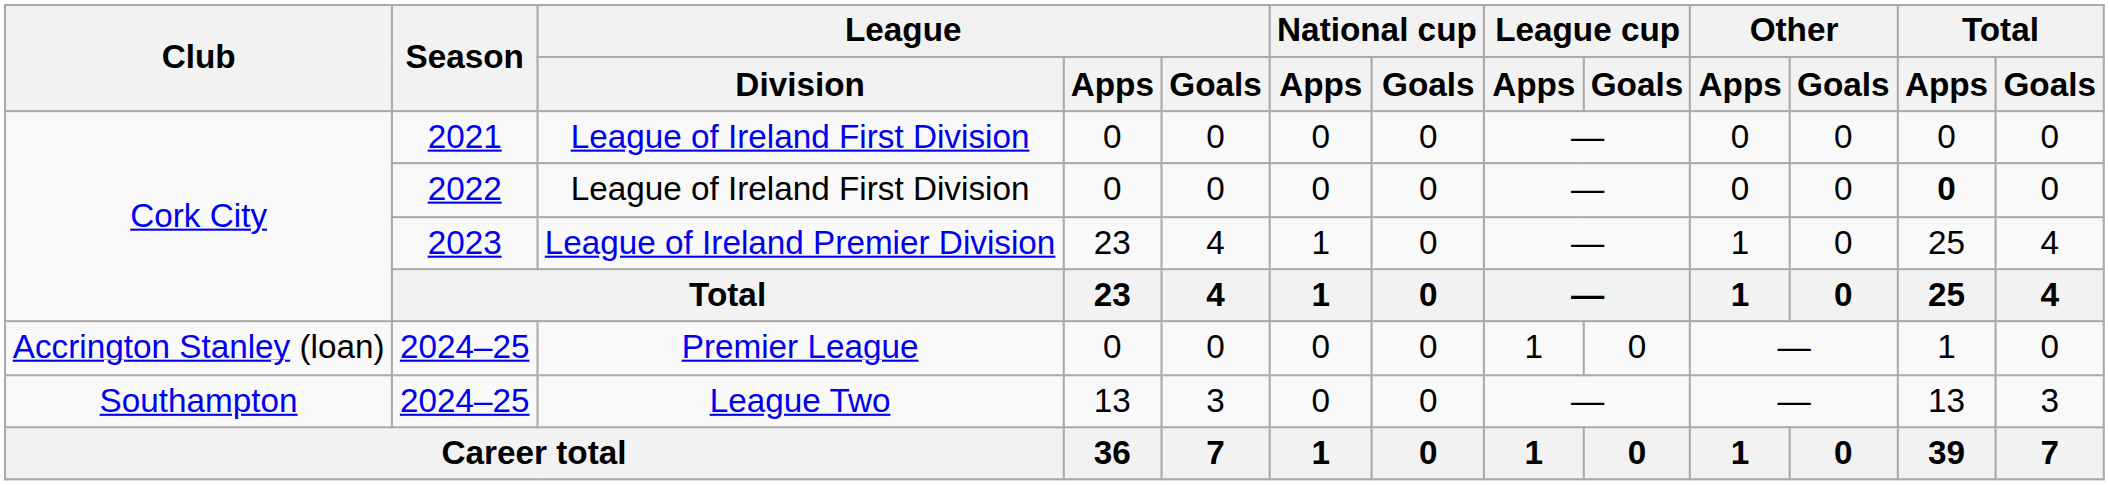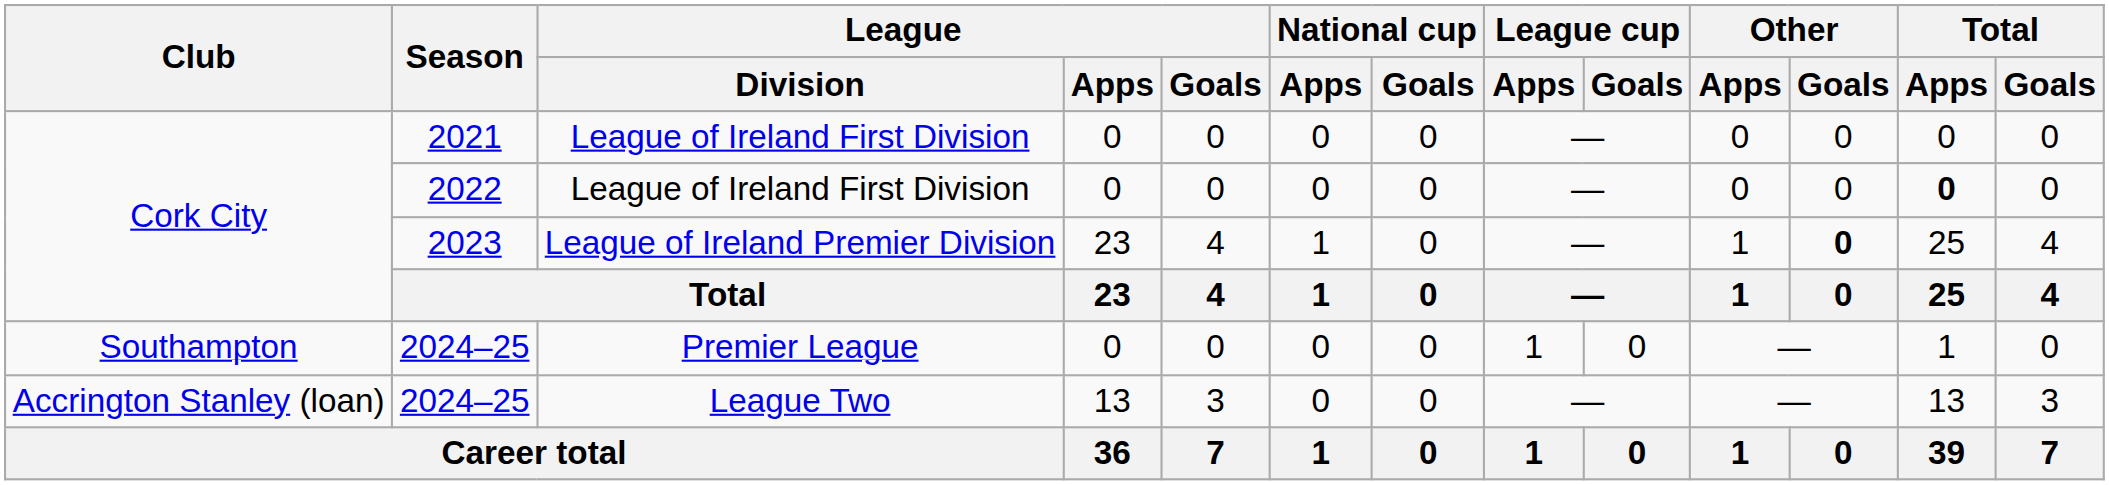 <table class=wikitable style=text-align:center>
 <tr>
 <th rowspan=2>Club</th>
 <th rowspan=2>Season</th>
 <th colspan=3>League</th>
 <th colspan=2>National cup</th>
 <th colspan=2>League cup</th>
 <th colspan=2>Other</th>
 <th colspan=2>Total</th>
 </tr>
 <tr>
 <th>Division</th>
 <th>Apps</th>
 <th>Goals</th>
 <th>Apps</th>
 <th>Goals</th>
 <th>Apps</th>
 <th>Goals</th>
 <th>Apps</th>
 <th>Goals</th>
 <th>Apps</th>
 <th>Goals</th>
 </tr>
 <tr>
 <td rowspan="4"><a href='#'>Cork City</a></td>
 <td><a href='#'>2021</a></td>
 <td><a href='#'>League of Ireland First Division</a></td>
 <td>0</td>
 <td>0</td>
 <td>0</td>
 <td>0</td>
 <td colspan="2">—</td>
 <td>0</td>
 <td>0</td>
 <td>0</td>
 <td>0</td>
 </tr>
 <tr>
 <td><a href='#'>2022</a></td>
 <td>League of Ireland First Division</td>
 <td>0</td>
 <td>0</td>
 <td>0</td>
 <td>0</td>
 <td colspan="2">—</td>
 <td>0</td>
 <td>0</td>
 <td><strong>0</strong></td>
 <td>0</td>
 </tr>
 <tr>
 <td><a href='#'>2023</a></td>
 <td><a href='#'>League of Ireland Premier Division</a></td>
 <td>23</td>
 <td>4</td>
 <td>1</td>
 <td>0</td>
 <td colspan="2">—</td>
 <td>1</td>
-<td>0</td>
+<td><strong>0</strong></td>
 <td>25</td>
 <td>4</td>
 </tr>
 <tr>
 <th colspan="2">Total</th>
 <th>23</th>
 <th>4</th>
 <th>1</th>
 <th>0</th>
 <th colspan="2">—</th>
 <th>1</th>
 <th>0</th>
 <th>25</th>
 <th>4</th>
 </tr>
 <tr>
-<td><a href='#'>Accrington Stanley</a> (loan)</td>
+<td><a href='#'>Southampton</a></td>
 <td><a href='#'>2024–25</a></td>
 <td><a href='#'>Premier League</a></td>
 <td>0</td>
 <td>0</td>
 <td>0</td>
 <td>0</td>
 <td>1</td>
 <td>0</td>
 <td colspan="2">—</td>
 <td>1</td>
 <td>0</td>
 </tr>
 <tr>
-<td><a href='#'>Southampton</a></td>
+<td><a href='#'>Accrington Stanley</a> (loan)</td>
 <td><a href='#'>2024–25</a></td>
 <td><a href='#'>League Two</a></td>
 <td>13</td>
 <td>3</td>
 <td>0</td>
 <td>0</td>
 <td colspan="2">—</td>
 <td colspan="2">—</td>
 <td>13</td>
 <td>3</td>
 </tr>
 <tr>
 <th colspan="3">Career total</th>
 <th>36</th>
 <th>7</th>
 <th>1</th>
 <th>0</th>
 <th>1</th>
 <th>0</th>
 <th>1</th>
 <th>0</th>
 <th>39</th>
 <th>7</th>
 </tr>
 </table>
